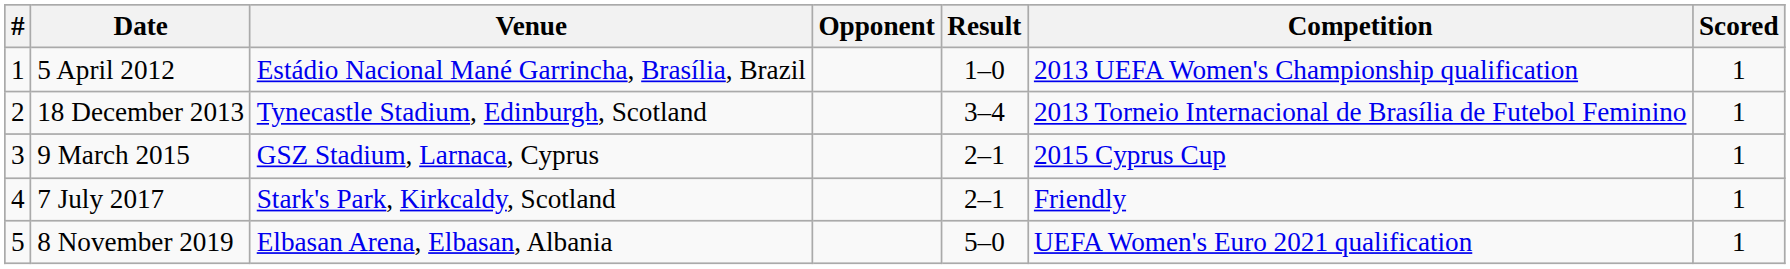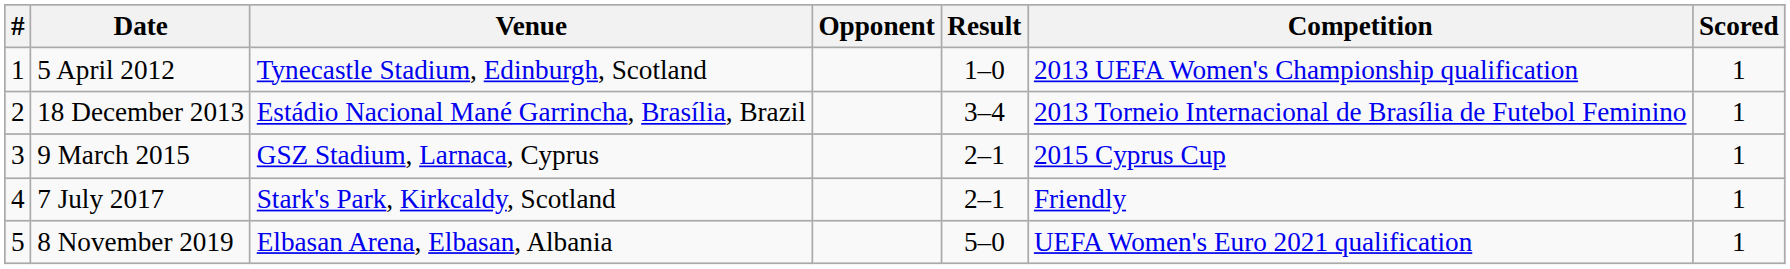 <table class="wikitable sortable collapsible collapsed" border="1" style=font-size:100%>
 <tr>
 <th>#</th>
 <th>Date</th>
 <th>Venue</th>
 <th>Opponent</th>
 <th>Result</th>
 <th>Competition</th>
 <th>Scored</th>
 </tr>
 <tr>
 <td>1</td>
 <td>5 April 2012</td>
-<td><a href='#'>Estádio Nacional Mané Garrincha</a>, <a href='#'>Brasília</a>, Brazil</td>
+<td><a href='#'>Tynecastle Stadium</a>, <a href='#'>Edinburgh</a>, Scotland</td>
 <td></td>
 <td style="text-align:center;">1–0</td>
 <td><a href='#'>2013 UEFA Women's Championship qualification</a></td>
 <td align="center">1</td>
 </tr>
 <tr>
 <td>2</td>
 <td>18 December 2013</td>
-<td><a href='#'>Tynecastle Stadium</a>, <a href='#'>Edinburgh</a>, Scotland</td>
+<td><a href='#'>Estádio Nacional Mané Garrincha</a>, <a href='#'>Brasília</a>, Brazil</td>
 <td></td>
 <td align="center">3–4</td>
 <td><a href='#'>2013 Torneio Internacional de Brasília de Futebol Feminino</a></td>
 <td align="center">1</td>
 </tr>
 <tr>
 <td>3</td>
 <td>9 March 2015</td>
 <td><a href='#'>GSZ Stadium</a>, <a href='#'>Larnaca</a>, Cyprus</td>
 <td></td>
 <td style="text-align:center;">2–1</td>
 <td><a href='#'>2015 Cyprus Cup</a></td>
 <td style="text-align:center;">1</td>
 </tr>
 <tr>
 <td>4</td>
 <td>7 July 2017</td>
 <td><a href='#'>Stark's Park</a>, <a href='#'>Kirkcaldy</a>, Scotland</td>
 <td></td>
 <td align="center">2–1</td>
 <td><a href='#'>Friendly</a></td>
 <td style="text-align:center;">1</td>
 </tr>
 <tr>
 <td>5</td>
 <td>8 November 2019</td>
 <td><a href='#'>Elbasan Arena</a>, <a href='#'>Elbasan</a>, Albania</td>
 <td></td>
 <td align=center>5–0</td>
 <td><a href='#'>UEFA Women's Euro 2021 qualification</a></td>
 <td style="text-align:center;">1</td>
 </tr>
 </table>
